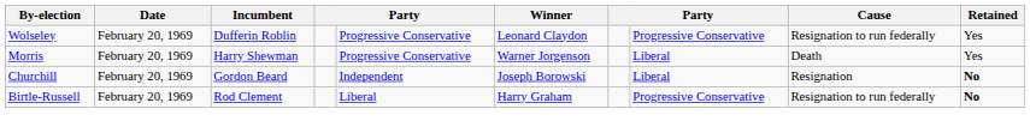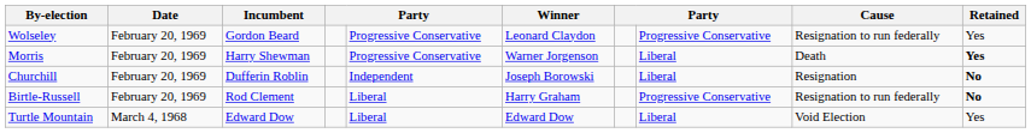 <table class="wikitable" style="width:100%">
 <tr>
 <th>By-election</th>
 <th>Date</th>
 <th>Incumbent</th>
 <th colspan="2">Party</th>
 <th>Winner</th>
 <th colspan="2">Party</th>
 <th>Cause</th>
 <th>Retained</th>
 </tr>
 <tr>
 <td><a href='#'>Wolseley</a></td>
 <td>February 20, 1969</td>
-<td><a href='#'>Dufferin Roblin</a></td>
+<td><a href='#'>Gordon Beard</a></td>
 <td>    </td>
 <td><a href='#'>Progressive Conservative</a></td>
 <td><a href='#'>Leonard Claydon</a></td>
 <td>    </td>
 <td><a href='#'>Progressive Conservative</a></td>
 <td>Resignation to run federally</td>
 <td>Yes</td>
 </tr>
 <tr>
 <td><a href='#'>Morris</a></td>
 <td>February 20, 1969</td>
 <td><a href='#'>Harry Shewman</a></td>
 <td>    </td>
 <td><a href='#'>Progressive Conservative</a></td>
 <td><a href='#'>Warner Jorgenson</a></td>
 <td>    </td>
 <td><a href='#'>Liberal</a></td>
 <td>Death</td>
-<td>Yes</td>
+<td><strong>Yes</strong></td>
 </tr>
 <tr>
 <td><a href='#'>Churchill</a></td>
 <td>February 20, 1969</td>
-<td><a href='#'>Gordon Beard</a></td>
+<td><a href='#'>Dufferin Roblin</a></td>
 <td>    </td>
 <td><a href='#'>Independent</a></td>
 <td><a href='#'>Joseph Borowski</a></td>
 <td>    </td>
 <td><a href='#'>Liberal</a></td>
 <td>Resignation</td>
 <td><strong>No</strong></td>
 </tr>
 <tr>
 <td><a href='#'>Birtle-Russell</a></td>
 <td>February 20, 1969</td>
 <td><a href='#'>Rod Clement</a></td>
 <td>    </td>
 <td><a href='#'>Liberal</a></td>
 <td><a href='#'>Harry Graham</a></td>
 <td>    </td>
 <td><a href='#'>Progressive Conservative</a></td>
 <td>Resignation to run federally</td>
 <td><strong>No</strong></td>
 </tr>
+<tr>
+<td><a href='#'>Turtle Mountain</a></td>
+<td>March 4, 1968</td>
+<td><a href='#'>Edward Dow</a></td>
+<td>    </td>
+<td><a href='#'>Liberal</a></td>
+<td><a href='#'>Edward Dow</a></td>
+<td>    </td>
+<td><a href='#'>Liberal</a></td>
+<td>Void Election</td>
+<td>Yes</td>
+</tr>
 </table>
